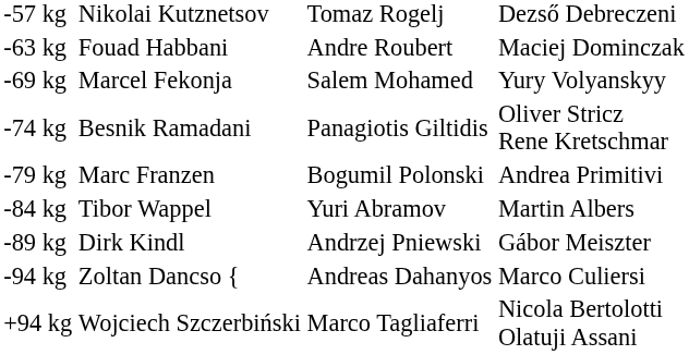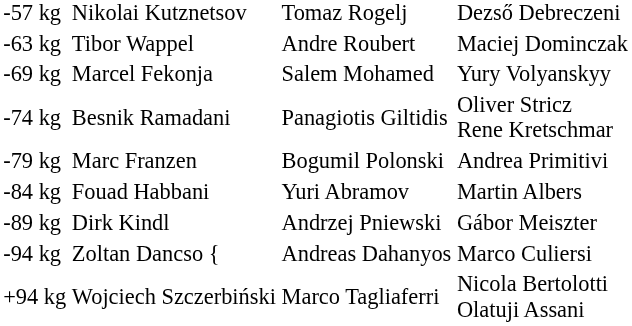 <table>
 <tr>
 <td>-57 kg</td>
 <td>Nikolai Kutznetsov</td>
 <td>Tomaz Rogelj</td>
 <td>Dezső Debreczeni</td>
 </tr>
 <tr>
 <td>-63 kg</td>
-<td>Fouad Habbani</td>
+<td>Tibor Wappel </td>
 <td>Andre Roubert</td>
 <td>Maciej Dominczak</td>
 </tr>
 <tr>
 <td>-69 kg</td>
 <td>Marcel Fekonja</td>
 <td>Salem Mohamed</td>
 <td>Yury Volyanskyy</td>
 </tr>
 <tr>
 <td>-74 kg</td>
 <td>Besnik Ramadani</td>
 <td>Panagiotis Giltidis</td>
 <td>Oliver Stricz <br>Rene Kretschmar</td>
 </tr>
 <tr>
 <td>-79 kg</td>
 <td>Marc Franzen</td>
 <td>Bogumil Polonski </td>
 <td>Andrea Primitivi</td>
 </tr>
 <tr>
 <td>-84 kg</td>
-<td>Tibor Wappel </td>
+<td>Fouad Habbani</td>
 <td>Yuri Abramov </td>
 <td>Martin Albers</td>
 </tr>
 <tr>
 <td>-89 kg</td>
 <td>Dirk Kindl</td>
 <td>Andrzej Pniewski</td>
 <td>Gábor Meiszter</td>
 </tr>
 <tr>
 <td>-94 kg</td>
 <td>Zoltan Dancso {</td>
 <td>Andreas Dahanyos</td>
 <td>Marco Culiersi</td>
 </tr>
 <tr>
 <td>+94 kg</td>
 <td>Wojciech Szczerbiński </td>
 <td>Marco Tagliaferri</td>
 <td>Nicola Bertolotti <br>Olatuji Assani </td>
 </tr>
 <tr>
 </tr>
 </table>
